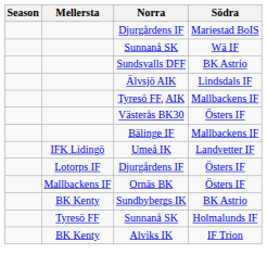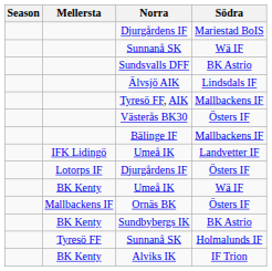 <table class="wikitable sortable plainrowheaders" style="text-align: center;">
 <tr>
 <th>Season</th>
 <th>Mellersta</th>
 <th>Norra</th>
 <th>Södra</th>
 </tr>
 <tr>
 <td></td>
 <td></td>
 <td><a href='#'> Djurgårdens IF</a></td>
 <td><a href='#'> Mariestad BoIS</a></td>
 </tr>
 <tr>
 <td></td>
 <td></td>
 <td><a href='#'>Sunnanå SK</a></td>
 <td><a href='#'>Wä IF</a></td>
 </tr>
 <tr>
 <td></td>
 <td></td>
 <td><a href='#'>Sundsvalls DFF</a></td>
 <td><a href='#'>BK Astrio</a></td>
 </tr>
 <tr>
 <td></td>
 <td></td>
 <td><a href='#'>Älvsjö AIK</a></td>
 <td><a href='#'>Lindsdals IF</a></td>
 </tr>
 <tr>
 <td></td>
 <td></td>
 <td><a href='#'>Tyresö FF</a>, <a href='#'>AIK</a></td>
 <td><a href='#'>Mallbackens IF</a></td>
 </tr>
 <tr>
 <td></td>
 <td></td>
 <td><a href='#'>Västerås BK30</a></td>
 <td><a href='#'>Östers IF</a></td>
 </tr>
 <tr>
 <td></td>
 <td></td>
 <td><a href='#'>Bälinge IF</a></td>
 <td><a href='#'>Mallbackens IF</a></td>
 </tr>
 <tr>
 <td></td>
 <td><a href='#'>IFK Lidingö</a></td>
 <td><a href='#'>Umeå IK</a></td>
 <td><a href='#'>Landvetter IF</a></td>
 </tr>
 <tr>
 <td></td>
 <td><a href='#'>Lotorps IF</a></td>
 <td><a href='#'> Djurgårdens IF</a></td>
 <td><a href='#'>Östers IF</a></td>
 </tr>
 <tr>
 <td></td>
+<td><a href='#'>BK Kenty</a></td>
+<td><a href='#'>Umeå IK</a></td>
+<td><a href='#'>Wä IF</a></td>
+</tr>
+<tr>
+<td></td>
 <td><a href='#'>Mallbackens IF</a></td>
 <td><a href='#'>Ornäs BK</a></td>
 <td><a href='#'>Östers IF</a></td>
 </tr>
 <tr>
 <td></td>
 <td><a href='#'>BK Kenty</a></td>
 <td><a href='#'>Sundbybergs IK</a></td>
 <td><a href='#'>BK Astrio</a></td>
 </tr>
 <tr>
 <td></td>
 <td><a href='#'>Tyresö FF</a></td>
 <td><a href='#'>Sunnanå SK</a></td>
 <td><a href='#'>Holmalunds IF</a></td>
 </tr>
 <tr>
 <td></td>
 <td><a href='#'>BK Kenty</a></td>
 <td><a href='#'>Alviks IK</a></td>
 <td><a href='#'>IF Trion</a></td>
 </tr>
 </table>
